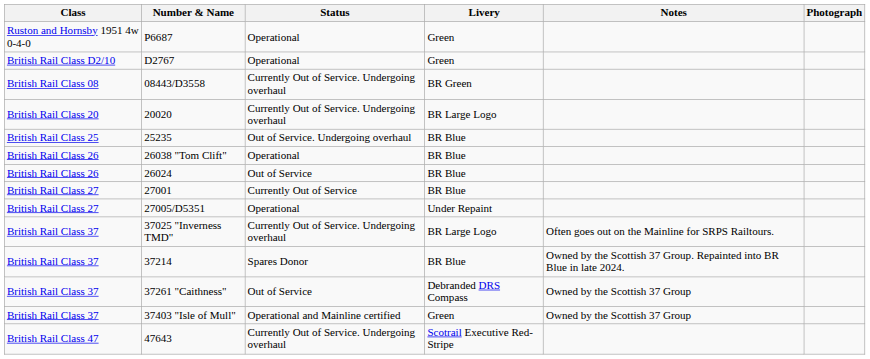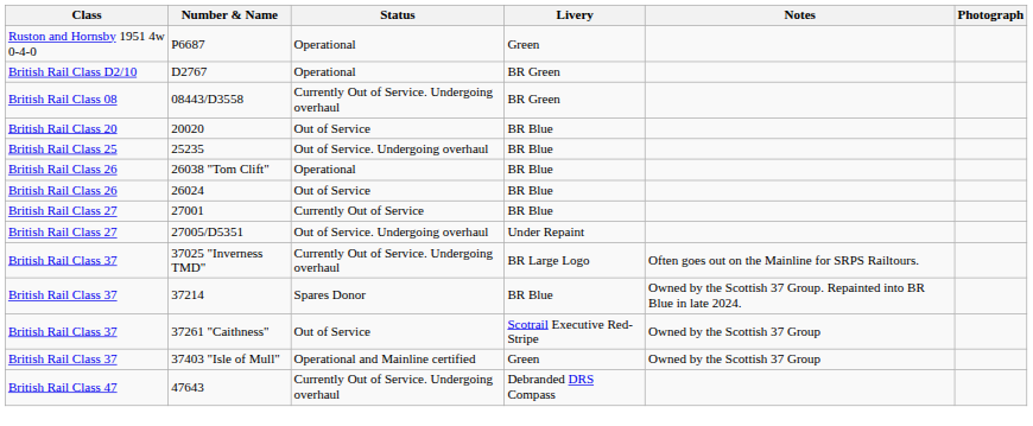 <table class="wikitable">
 <tr>
 <th>Class</th>
 <th>Number & Name</th>
 <th>Status</th>
 <th>Livery</th>
 <th>Notes</th>
 <th>Photograph</th>
 </tr>
 <tr>
 <td><a href='#'>Ruston and Hornsby</a> 1951 4w 0-4-0</td>
 <td>P6687</td>
 <td>Operational</td>
 <td>Green</td>
 <td></td>
 <td></td>
 </tr>
 <tr>
 <td><a href='#'>British Rail Class D2/10</a></td>
 <td>D2767 </td>
 <td>Operational</td>
-<td>Green</td>
+<td>BR Green</td>
 <td></td>
 <td></td>
 </tr>
 <tr>
 <td><a href='#'>British Rail Class 08</a></td>
 <td>08443/D3558</td>
 <td>Currently Out of Service. Undergoing overhaul</td>
 <td>BR Green</td>
 <td></td>
 <td></td>
 </tr>
 <tr>
 <td><a href='#'>British Rail Class 20</a></td>
 <td>20020</td>
-<td>Currently Out of Service. Undergoing overhaul</td>
-<td>BR Large Logo</td>
+<td>Out of Service</td>
+<td>BR Blue</td>
 <td></td>
 <td></td>
 </tr>
 <tr>
 <td><a href='#'>British Rail Class 25</a></td>
 <td>25235</td>
 <td>Out of Service. Undergoing overhaul</td>
 <td>BR Blue</td>
 <td></td>
 <td></td>
 </tr>
 <tr>
 <td><a href='#'>British Rail Class 26</a></td>
 <td>26038 "Tom Clift" </td>
 <td>Operational</td>
 <td>BR Blue</td>
 <td></td>
 <td></td>
 </tr>
 <tr>
 <td><a href='#'>British Rail Class 26</a></td>
 <td>26024</td>
 <td>Out of Service</td>
 <td>BR Blue</td>
 <td></td>
 <td></td>
 </tr>
 <tr>
 <td><a href='#'>British Rail Class 27</a></td>
 <td>27001</td>
 <td>Currently Out of Service</td>
 <td>BR Blue</td>
 <td></td>
 <td></td>
 </tr>
 <tr>
 <td><a href='#'>British Rail Class 27</a></td>
 <td>27005/D5351</td>
-<td>Operational</td>
+<td>Out of Service. Undergoing overhaul</td>
 <td>Under Repaint</td>
 <td></td>
 <td></td>
 </tr>
 <tr>
 <td><a href='#'>British Rail Class 37</a></td>
 <td>37025 "Inverness TMD"</td>
 <td>Currently Out of Service. Undergoing overhaul</td>
 <td>BR Large Logo</td>
 <td>Often goes out on the Mainline for SRPS Railtours.</td>
 <td></td>
 </tr>
 <tr>
 <td><a href='#'>British Rail Class 37</a></td>
 <td>37214</td>
 <td>Spares Donor</td>
 <td>BR Blue</td>
 <td>Owned by the Scottish 37 Group. Repainted into BR Blue in late 2024.</td>
 <td></td>
 </tr>
 <tr>
 <td><a href='#'>British Rail Class 37</a></td>
 <td>37261 "Caithness"</td>
 <td>Out of Service</td>
-<td>Debranded <a href='#'>DRS</a> Compass</td>
+<td><a href='#'>Scotrail</a> Executive Red-Stripe</td>
 <td>Owned by the Scottish 37 Group</td>
 <td></td>
 </tr>
 <tr>
 <td><a href='#'>British Rail Class 37</a></td>
 <td>37403 "Isle of Mull"</td>
 <td>Operational and Mainline certified</td>
 <td>Green</td>
 <td>Owned by the Scottish 37 Group</td>
 <td></td>
 </tr>
 <tr>
 <td><a href='#'>British Rail Class 47</a></td>
 <td>47643</td>
 <td>Currently Out of Service. Undergoing overhaul</td>
-<td><a href='#'>Scotrail</a> Executive Red-Stripe</td>
+<td>Debranded <a href='#'>DRS</a> Compass</td>
 <td></td>
 <td></td>
 </tr>
 </table>
